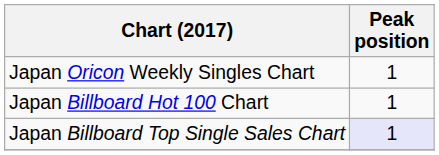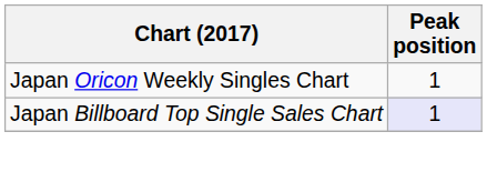 <table class="wikitable sortable">
 <tr>
 <th>Chart (2017)</th>
 <th>Peak<br>position</th>
 </tr>
 <tr>
 <td>Japan <em><a href='#'>Oricon</a></em> Weekly Singles Chart</td>
 <td align="center">1</td>
 </tr>
 <tr>
-<td>Japan <em><a href='#'>Billboard Hot 100</a></em> Chart</td>
-<td align="center">1</td>
-</tr>
-<tr>
 <td>Japan <em>Billboard Top Single Sales Chart</td>
 <td align="center" style="background: lavender;">1</td>
 </tr>
 <tr>
 </tr>
 </table>
